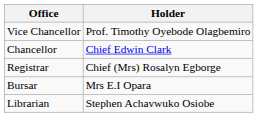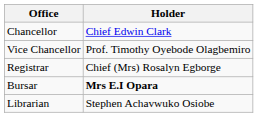 <table class="wikitable">
 <tr>
 <th><strong>Office</strong></th>
 <th><strong>Holder</strong></th>
 </tr>
 <tr>
+<td>Chancellor</td>
+<td><a href='#'>Chief Edwin Clark</a></td>
+</tr>
+<tr>
 <td>Vice Chancellor</td>
 <td>Prof. Timothy Oyebode Olagbemiro</td>
-</tr>
-<tr>
-<td>Chancellor</td>
-<td><a href='#'>Chief Edwin Clark</a></td>
 </tr>
 <tr>
 <td>Registrar</td>
 <td>Chief (Mrs) Rosalyn Egborge</td>
 </tr>
 <tr>
 <td>Bursar</td>
-<td>Mrs E.I Opara</td>
+<td><strong>Mrs E.I Opara</strong></td>
 </tr>
 <tr>
 <td>Librarian</td>
 <td>Stephen Achavwuko Osiobe</td>
 </tr>
 </table>
